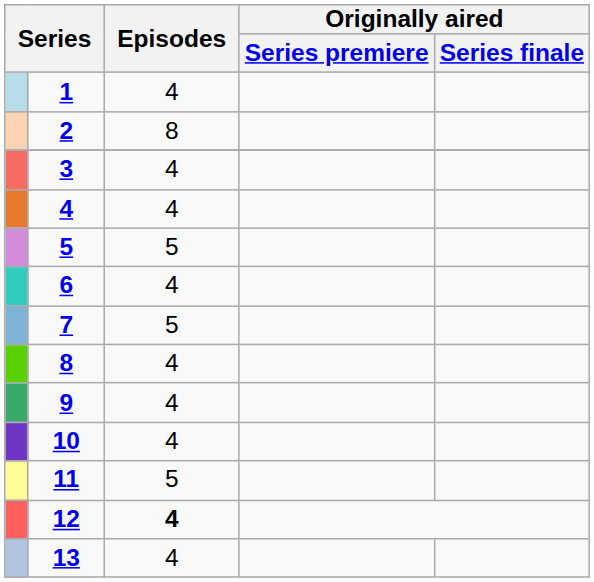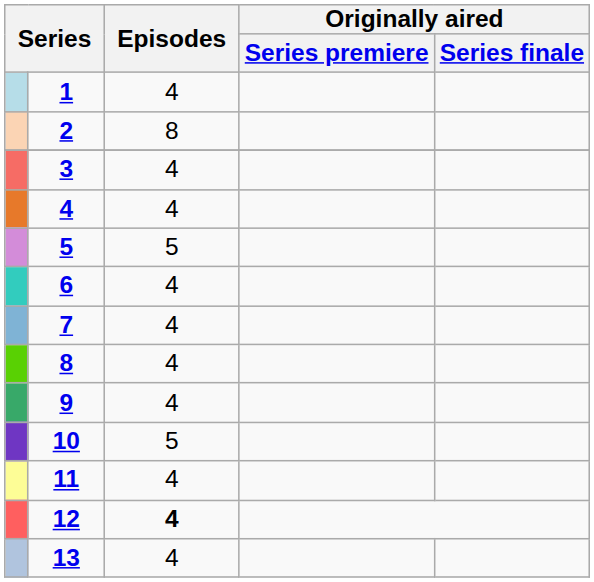 <table class="wikitable" style="text-align: center;">
 <tr>
 <th style="padding: 0 8px;" rowspan="2" colspan="2">Series</th>
 <th style="padding: 0 8px;" rowspan="2">Episodes</th>
 <th style="padding: 0 8px;" colspan="2">Originally aired</th>
 </tr>
 <tr>
 <th><a href='#'>Series premiere</a></th>
 <th><a href='#'>Series finale</a></th>
 </tr>
 <tr>
 <td style="background:#B6DDE8; width:8px;"></td>
 <td><strong><a href='#'>1</a></strong></td>
 <td>4</td>
 <td></td>
 <td></td>
 </tr>
 <tr>
 <td style="background:#FBD4B4; width:8px;"></td>
 <td><strong><a href='#'>2</a></strong></td>
 <td>8</td>
 <td></td>
 <td></td>
 </tr>
 <tr>
 </tr>
 <tr>
 <td style="background:#F66C65; width:8px;"></td>
 <td><strong><a href='#'>3</a></strong></td>
 <td>4</td>
 <td></td>
 <td></td>
 </tr>
 <tr>
 <td style="background:#E7792A; width:8px;"></td>
 <td><strong><a href='#'>4</a></strong></td>
 <td>4</td>
 <td></td>
 <td></td>
 </tr>
 <tr>
 <td style="background:#D38CD9; width:8px;"></td>
 <td><strong><a href='#'>5</a></strong></td>
 <td>5</td>
 <td></td>
 <td></td>
 </tr>
 <tr>
 <td style="background:#32CCBE; width:8px;"></td>
 <td><strong><a href='#'>6</a></strong></td>
 <td>4</td>
 <td></td>
 <td></td>
 </tr>
 <tr>
 <td style="background:#7FB3D5; width:8px;"></td>
 <td><strong><a href='#'>7</a></strong></td>
-<td>5</td>
+<td>4</td>
 <td></td>
 <td></td>
 </tr>
 <tr>
 <td style="background:#59D103; width:8px;"></td>
 <td><strong><a href='#'>8</a></strong></td>
 <td>4</td>
 <td></td>
 <td></td>
 </tr>
 <tr>
 <td style="background:#38A969; width:8px;"></td>
 <td><strong><a href='#'>9</a></strong></td>
 <td>4</td>
 <td></td>
 <td></td>
 </tr>
 <tr>
 <td style="background:#6F36C3; width:8px;"></td>
 <td><strong><a href='#'>10</a></strong></td>
-<td>4</td>
+<td>5</td>
 <td></td>
 <td></td>
 </tr>
 <tr>
 <td style="background:#FDFD96; width:8px;"></td>
 <td><strong><a href='#'>11</a></strong></td>
-<td>5</td>
+<td>4</td>
 <td></td>
 <td></td>
 </tr>
 <tr>
 <td style="background:#FF5F5F; width:8px;"></td>
 <td><strong><a href='#'>12</a></strong></td>
 <td><strong>4</strong></td>
 <td colspan=2></td>
 </tr>
 <tr>
 <td style="background:#B0C4DE; width:8px;"></td>
 <td><strong><a href='#'>13</a></strong></td>
 <td>4</td>
 <td></td>
 <td></td>
 </tr>
 </table>
